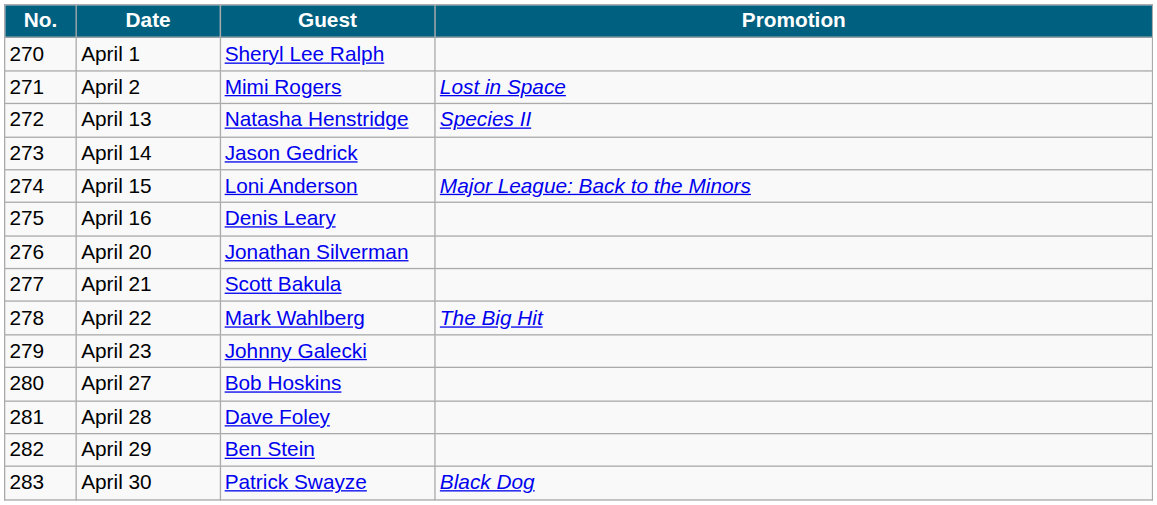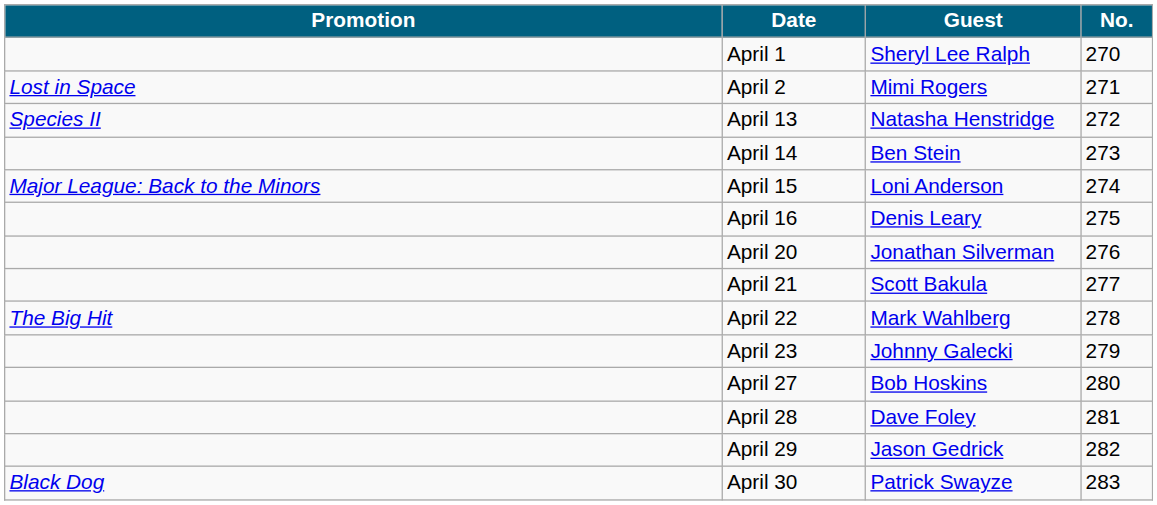 <table class="wikitable" width="100%">
 <tr>
-<th width="5%" style="background:#006080; color:#FFFFFF"><abbr>No.</abbr></th>
+<th width="50%" style="background:#006080; color:#FFFFFF">Promotion</th>
 <th width="10%" style="background:#006080; color:#FFFFFF">Date</th>
 <th width="15%" style="background:#006080; color:#FFFFFF">Guest</th>
-<th width="50%" style="background:#006080; color:#FFFFFF">Promotion</th>
+<th width="5%" style="background:#006080; color:#FFFFFF"><abbr>No.</abbr></th>
 </tr>
 <tr>
-<td>270</td>
+<td></td>
 <td>April 1</td>
 <td><a href='#'>Sheryl Lee Ralph</a></td>
-<td></td>
+<td>270</td>
 </tr>
 <tr>
-<td>271</td>
+<td><em><a href='#'>Lost in Space</a></em></td>
 <td>April 2</td>
 <td><a href='#'>Mimi Rogers</a></td>
-<td><em><a href='#'>Lost in Space</a></em></td>
+<td>271</td>
 </tr>
 <tr>
-<td>272</td>
+<td><em><a href='#'>Species II</a></em></td>
 <td>April 13</td>
 <td><a href='#'>Natasha Henstridge</a></td>
-<td><em><a href='#'>Species II</a></em></td>
+<td>272</td>
 </tr>
 <tr>
+<td></td>
+<td>April 14</td>
+<td><a href='#'>Ben Stein</a></td>
 <td>273</td>
-<td>April 14</td>
-<td><a href='#'>Jason Gedrick</a></td>
-<td></td>
 </tr>
 <tr>
-<td>274</td>
+<td><em><a href='#'>Major League: Back to the Minors</a></em></td>
 <td>April 15</td>
 <td><a href='#'>Loni Anderson</a></td>
-<td><em><a href='#'>Major League: Back to the Minors</a></em></td>
+<td>274</td>
 </tr>
 <tr>
-<td>275</td>
+<td></td>
 <td>April 16</td>
 <td><a href='#'>Denis Leary</a></td>
-<td></td>
+<td>275</td>
 </tr>
 <tr>
-<td>276</td>
+<td></td>
 <td>April 20</td>
 <td><a href='#'>Jonathan Silverman</a></td>
-<td></td>
+<td>276</td>
 </tr>
 <tr>
-<td>277</td>
+<td></td>
 <td>April 21</td>
 <td><a href='#'>Scott Bakula</a></td>
-<td></td>
+<td>277</td>
 </tr>
 <tr>
-<td>278</td>
+<td><em><a href='#'>The Big Hit</a></em></td>
 <td>April 22</td>
 <td><a href='#'>Mark Wahlberg</a></td>
-<td><em><a href='#'>The Big Hit</a></em></td>
+<td>278</td>
 </tr>
 <tr>
-<td>279</td>
+<td></td>
 <td>April 23</td>
 <td><a href='#'>Johnny Galecki</a></td>
-<td></td>
+<td>279</td>
 </tr>
 <tr>
-<td>280</td>
+<td></td>
 <td>April 27</td>
 <td><a href='#'>Bob Hoskins</a></td>
-<td></td>
+<td>280</td>
 </tr>
 <tr>
-<td>281</td>
+<td></td>
 <td>April 28</td>
 <td><a href='#'>Dave Foley</a></td>
-<td></td>
+<td>281</td>
 </tr>
 <tr>
+<td></td>
+<td>April 29</td>
+<td><a href='#'>Jason Gedrick</a></td>
 <td>282</td>
-<td>April 29</td>
-<td><a href='#'>Ben Stein</a></td>
-<td></td>
 </tr>
 <tr>
-<td>283</td>
+<td><em><a href='#'>Black Dog</a></em></td>
 <td>April 30</td>
 <td><a href='#'>Patrick Swayze</a></td>
-<td><em><a href='#'>Black Dog</a></em></td>
+<td>283</td>
 </tr>
 </table>
